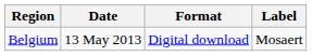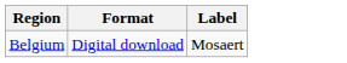 <table class=wikitable>
 <tr>
 <th>Region</th>
-<th>Date</th>
 <th>Format</th>
 <th>Label</th>
 </tr>
 <tr>
 <td><a href='#'>Belgium</a></td>
-<td>13 May 2013</td>
 <td><a href='#'>Digital download</a></td>
 <td>Mosaert</td>
 </tr>
 </table>
